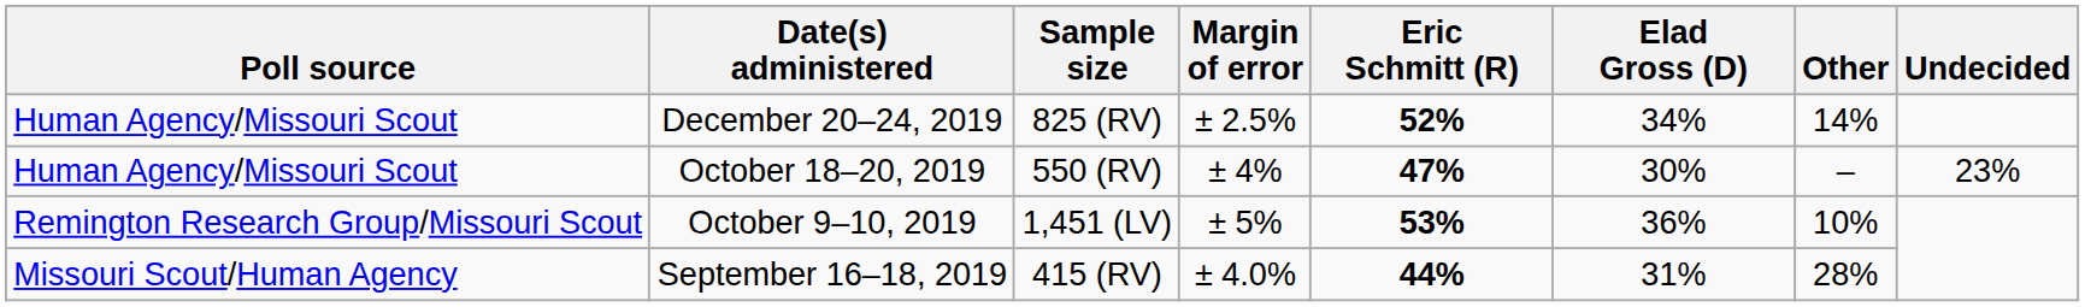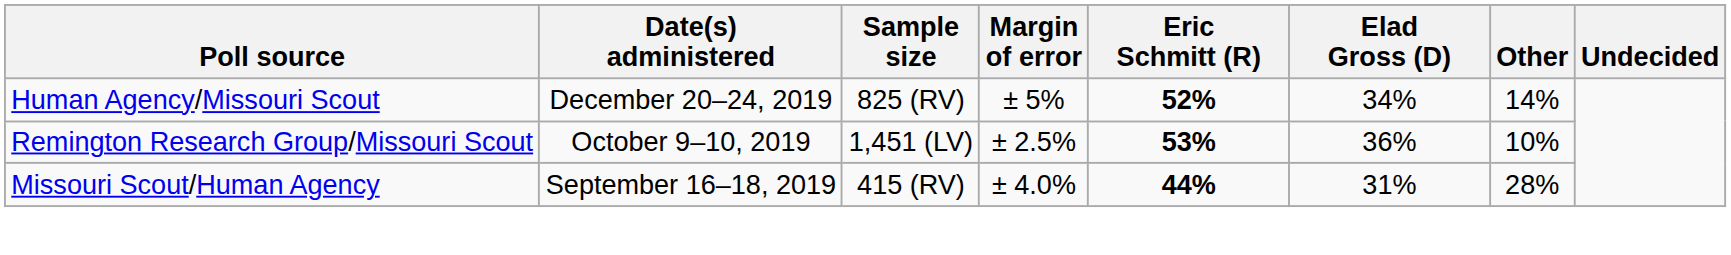 <table class="wikitable" style="font-size:90%;text-align:center;">
 <tr valign=bottom>
 <th>Poll source</th>
 <th>Date(s)<br>administered</th>
 <th>Sample<br>size</th>
 <th>Margin<br>of error</th>
 <th style="width:100px;">Eric<br>Schmitt (R)</th>
 <th style="width:100px;">Elad<br>Gross (D)</th>
 <th>Other</th>
 <th>Undecided</th>
 </tr>
 <tr>
 <td style="text-align:left;"><a href='#'>Human Agency</a>/<a href='#'>Missouri Scout</a></td>
 <td>December 20–24, 2019</td>
 <td>825 (RV)</td>
-<td>± 2.5%</td>
+<td>± 5%</td>
 <td><strong>52%</strong></td>
 <td>34%</td>
 <td>14%</td>
 </tr>
 <tr>
-<td style="text-align:left;"><a href='#'>Human Agency</a>/<a href='#'>Missouri Scout</a></td>
-<td>October 18–20, 2019</td>
-<td>550 (RV)</td>
-<td>± 4%</td>
-<td><strong>47%</strong></td>
-<td>30%</td>
-<td>–</td>
-<td>23%</td>
-</tr>
-<tr>
 <td style="text-align:left;"><a href='#'>Remington Research Group</a>/<a href='#'>Missouri Scout</a></td>
 <td>October 9–10, 2019</td>
 <td>1,451 (LV)</td>
-<td>± 5%</td>
+<td>± 2.5%</td>
 <td><strong>53%</strong></td>
 <td>36%</td>
 <td>10%</td>
 </tr>
 <tr>
 <td style="text-align:left;"><a href='#'>Missouri Scout</a>/<a href='#'>Human Agency</a></td>
 <td>September 16–18, 2019</td>
 <td>415 (RV)</td>
 <td>± 4.0%</td>
 <td><strong>44%</strong></td>
 <td>31%</td>
 <td>28%</td>
 </tr>
 </table>
